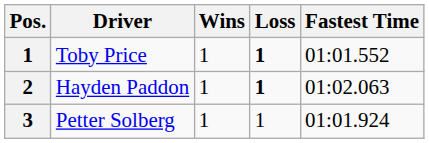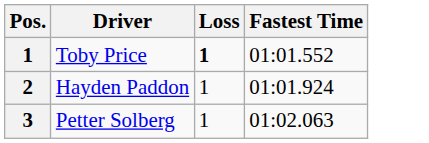 <table class="wikitable">
 <tr>
 <th>Pos.</th>
 <th>Driver</th>
-<th>Wins</th>
 <th>Loss</th>
 <th>Fastest Time</th>
 </tr>
 <tr>
 <th>1</th>
 <td> <a href='#'>Toby Price</a></td>
-<td>1</td>
 <td><strong>1</strong></td>
 <td>01:01.552</td>
 </tr>
 <tr>
 <th>2</th>
 <td> <a href='#'>Hayden Paddon</a></td>
 <td>1</td>
-<td><strong>1</strong></td>
-<td>01:02.063</td>
+<td>01:01.924</td>
 </tr>
 <tr>
 <th>3</th>
 <td> <a href='#'>Petter Solberg</a></td>
 <td>1</td>
-<td>1</td>
-<td>01:01.924</td>
+<td>01:02.063</td>
 </tr>
 </table>
